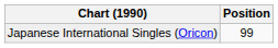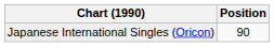 <table class="wikitable plainrowheaders">
 <tr>
 <th>Chart (1990)</th>
 <th>Position</th>
 </tr>
 <tr>
 <td bgcolor="#efefef">Japanese International Singles (<a href='#'>Oricon</a>)</td>
-<td align="center">99</td>
+<td align="center">90</td>
 </tr>
 </table>
